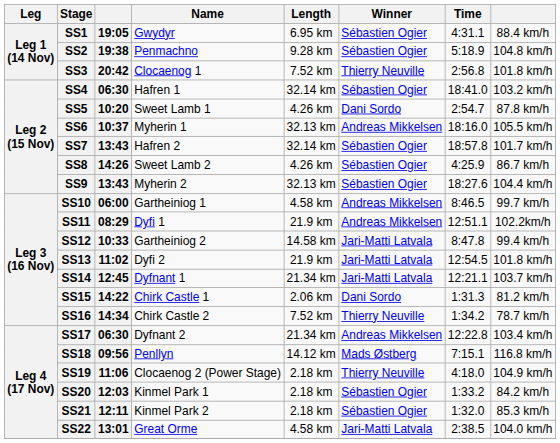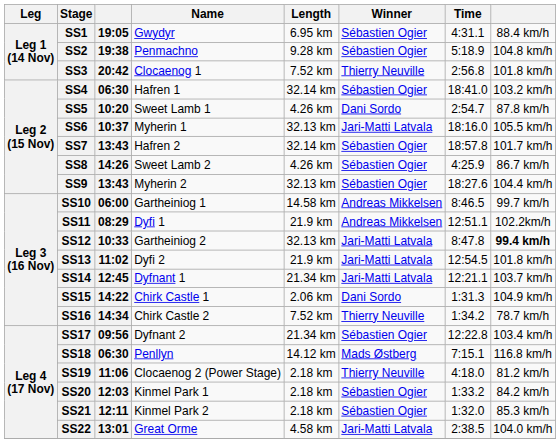 <table class="wikitable" style="text-align: center; font-size: 90%;">
 <tr>
 <th>Leg</th>
 <th>Stage</th>
 <th></th>
 <th>Name</th>
 <th>Length</th>
 <th>Winner</th>
 <th>Time</th>
 <th></th>
 </tr>
 <tr>
 <th rowspan=3>Leg 1<br>(14 Nov)</th>
 <th>SS1</th>
 <th>19:05</th>
 <td align=left><a href='#'>Gwydyr</a></td>
 <td>6.95 km</td>
 <td align=left> <a href='#'>Sébastien Ogier</a></td>
 <td>4:31.1</td>
 <td>88.4 km/h</td>
 </tr>
 <tr>
 <th>SS2</th>
 <th>19:38</th>
 <td align=left><a href='#'>Penmachno</a></td>
 <td>9.28 km</td>
 <td align=left> <a href='#'>Sébastien Ogier</a></td>
 <td>5:18.9</td>
 <td>104.8 km/h</td>
 </tr>
 <tr>
 <th>SS3</th>
 <th>20:42</th>
 <td align=left><a href='#'>Clocaenog</a> 1</td>
 <td>7.52 km</td>
 <td align=left> <a href='#'>Thierry Neuville</a></td>
 <td>2:56.8</td>
 <td>101.8 km/h</td>
 </tr>
 <tr>
 <th rowspan=6>Leg 2<br>(15 Nov)</th>
 <th>SS4</th>
 <th>06:30</th>
 <td align=left>Hafren 1</td>
 <td>32.14 km</td>
 <td align=left> <a href='#'>Sébastien Ogier</a></td>
 <td>18:41.0</td>
 <td>103.2 km/h</td>
 </tr>
 <tr>
 <th>SS5</th>
 <th>10:20</th>
 <td align=left>Sweet Lamb 1</td>
 <td>4.26 km</td>
 <td align=left> <a href='#'>Dani Sordo</a></td>
 <td>2:54.7</td>
 <td>87.8 km/h</td>
 </tr>
 <tr>
 <th>SS6</th>
 <th>10:37</th>
 <td align=left>Myherin 1</td>
 <td>32.13 km</td>
-<td align=left> <a href='#'>Andreas Mikkelsen</a></td>
+<td align=left> <a href='#'>Jari-Matti Latvala</a></td>
 <td>18:16.0</td>
 <td>105.5 km/h</td>
 </tr>
 <tr>
 <th>SS7</th>
 <th>13:43</th>
 <td align=left>Hafren 2</td>
 <td>32.14 km</td>
 <td align=left> <a href='#'>Sébastien Ogier</a></td>
 <td>18:57.8</td>
 <td>101.7 km/h</td>
 </tr>
 <tr>
 <th>SS8</th>
 <th>14:26</th>
 <td align=left>Sweet Lamb 2</td>
 <td>4.26 km</td>
 <td align=left> <a href='#'>Sébastien Ogier</a></td>
 <td>4:25.9</td>
 <td>86.7 km/h</td>
 </tr>
 <tr>
 <th>SS9</th>
 <th>13:43</th>
 <td align=left>Myherin 2</td>
 <td>32.13 km</td>
 <td align=left> <a href='#'>Sébastien Ogier</a></td>
 <td>18:27.6</td>
 <td>104.4 km/h</td>
 </tr>
 <tr>
 <th rowspan=7>Leg 3<br>(16 Nov)</th>
 <th>SS10</th>
 <th>06:00</th>
 <td align=left>Gartheiniog 1</td>
-<td>4.58 km</td>
+<td>14.58 km</td>
 <td align=left> <a href='#'>Andreas Mikkelsen</a></td>
 <td>8:46.5</td>
 <td>99.7 km/h</td>
 </tr>
 <tr>
 <th>SS11</th>
 <th>08:29</th>
 <td align=left><a href='#'>Dyfi</a> 1</td>
 <td>21.9 km</td>
 <td align=left> <a href='#'>Andreas Mikkelsen</a></td>
 <td>12:51.1</td>
 <td>102.2km/h</td>
 </tr>
 <tr>
 <th>SS12</th>
 <th>10:33</th>
 <td align=left>Gartheiniog 2</td>
-<td>14.58 km</td>
+<td>32.13 km</td>
 <td align=left> <a href='#'>Jari-Matti Latvala</a></td>
 <td>8:47.8</td>
-<td>99.4 km/h</td>
+<td><strong>99.4 km/h</strong></td>
 </tr>
 <tr>
 <th>SS13</th>
 <th>11:02</th>
 <td align=left>Dyfi 2</td>
 <td>21.9 km</td>
 <td align=left> <a href='#'>Jari-Matti Latvala</a></td>
 <td>12:54.5</td>
 <td>101.8 km/h</td>
 </tr>
 <tr>
 <th>SS14</th>
 <th>12:45</th>
 <td align=left><a href='#'>Dyfnant</a> 1</td>
 <td>21.34 km</td>
 <td align=left> <a href='#'>Jari-Matti Latvala</a></td>
 <td>12:21.1</td>
 <td>103.7 km/h</td>
 </tr>
 <tr>
 <th>SS15</th>
 <th>14:22</th>
 <td align=left><a href='#'>Chirk Castle</a> 1</td>
 <td>2.06 km</td>
 <td align=left> <a href='#'>Dani Sordo</a></td>
 <td>1:31.3</td>
-<td>81.2 km/h</td>
+<td>104.9 km/h</td>
 </tr>
 <tr>
 <th>SS16</th>
 <th>14:34</th>
 <td align=left>Chirk Castle 2</td>
 <td>7.52 km</td>
 <td align=left> <a href='#'>Thierry Neuville</a></td>
 <td>1:34.2</td>
 <td>78.7 km/h</td>
 </tr>
 <tr>
 <th rowspan=6>Leg 4<br>(17 Nov)</th>
 <th>SS17</th>
-<th>06:30</th>
+<th>09:56</th>
 <td align=left>Dyfnant 2</td>
 <td>21.34 km</td>
-<td align=left> <a href='#'>Andreas Mikkelsen</a></td>
+<td align=left> <a href='#'>Sébastien Ogier</a></td>
 <td>12:22.8</td>
 <td>103.4 km/h</td>
 </tr>
 <tr>
 <th>SS18</th>
-<th>09:56</th>
+<th>06:30</th>
 <td align=left><a href='#'>Penllyn</a></td>
 <td>14.12 km</td>
 <td align=left> <a href='#'>Mads Østberg</a></td>
 <td>7:15.1</td>
 <td>116.8 km/h</td>
 </tr>
 <tr>
 <th>SS19</th>
 <th>11:06</th>
 <td align=left>Clocaenog 2 (Power Stage)</td>
 <td>2.18 km</td>
 <td align=left> <a href='#'>Thierry Neuville</a></td>
 <td>4:18.0</td>
-<td>104.9 km/h</td>
+<td>81.2 km/h</td>
 </tr>
 <tr>
 <th>SS20</th>
 <th>12:03</th>
 <td align=left>Kinmel Park 1</td>
 <td>2.18 km</td>
 <td align=left> <a href='#'>Sébastien Ogier</a></td>
 <td>1:33.2</td>
 <td>84.2 km/h</td>
 </tr>
 <tr>
 <th>SS21</th>
 <th>12:11</th>
 <td align=left>Kinmel Park 2</td>
 <td>2.18 km</td>
 <td align=left> <a href='#'>Sébastien Ogier</a></td>
 <td>1:32.0</td>
 <td>85.3 km/h</td>
 </tr>
 <tr>
 <th>SS22</th>
 <th>13:01</th>
 <td align=left><a href='#'>Great Orme</a></td>
 <td>4.58 km</td>
 <td align=left> <a href='#'>Jari-Matti Latvala</a></td>
 <td>2:38.5</td>
 <td>104.0 km/h</td>
 </tr>
 <tr>
 </tr>
 </table>
